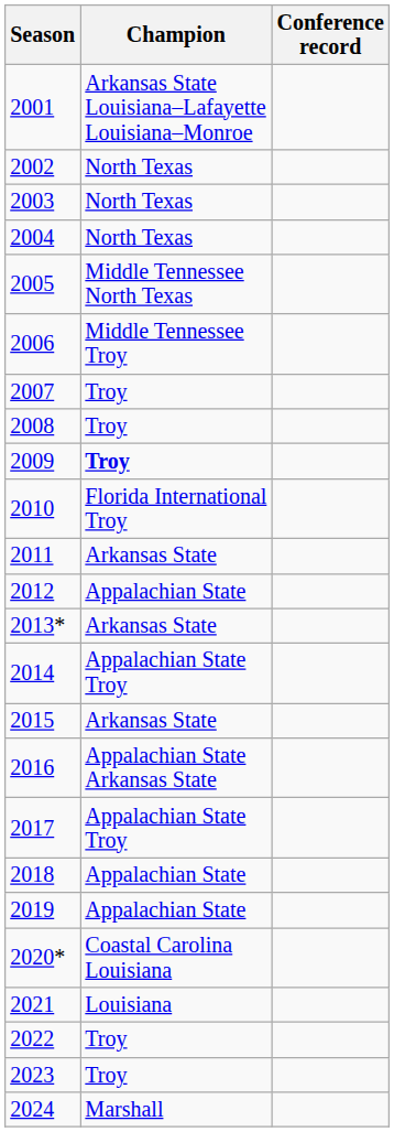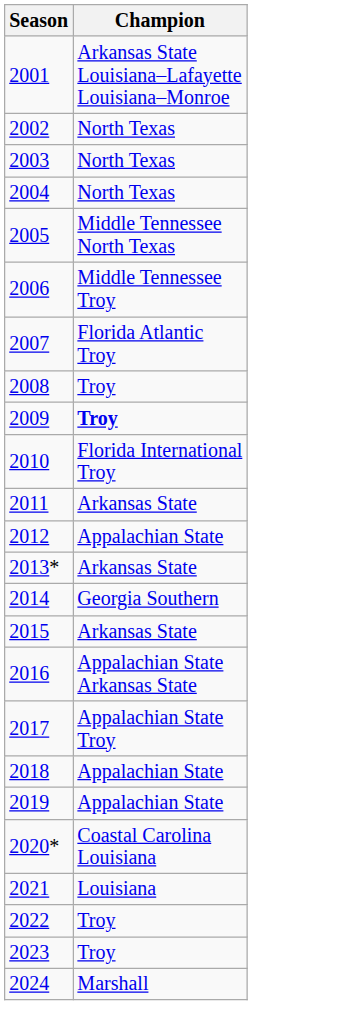 <table class="wikitable">
 <tr>
 <th>Season</th>
 <th>Champion</th>
-<th>Conference<br>record</th>
 </tr>
 <tr>
 <td><a href='#'>2001</a></td>
 <td><a href='#'>Arkansas State</a><br><a href='#'>Louisiana–Lafayette</a><br><a href='#'>Louisiana–Monroe</a></td>
-<td></td>
 </tr>
 <tr>
 <td><a href='#'>2002</a></td>
 <td><a href='#'>North Texas</a></td>
-<td></td>
 </tr>
 <tr>
 <td><a href='#'>2003</a></td>
 <td><a href='#'>North Texas</a></td>
-<td></td>
 </tr>
 <tr>
 <td><a href='#'>2004</a></td>
 <td><a href='#'>North Texas</a></td>
-<td></td>
 </tr>
 <tr>
 <td><a href='#'>2005</a></td>
 <td><a href='#'>Middle Tennessee</a><br><a href='#'>North Texas</a></td>
-<td></td>
 </tr>
 <tr>
 <td><a href='#'>2006</a></td>
 <td><a href='#'>Middle Tennessee</a><br><a href='#'>Troy</a></td>
-<td></td>
 </tr>
 <tr>
 <td><a href='#'>2007</a></td>
-<td><a href='#'>Troy</a></td>
-<td></td>
+<td><a href='#'>Florida Atlantic</a><br><a href='#'>Troy</a></td>
 </tr>
 <tr>
 <td><a href='#'>2008</a></td>
 <td><a href='#'>Troy</a></td>
-<td></td>
 </tr>
 <tr>
 <td><a href='#'>2009</a></td>
 <td><strong><a href='#'>Troy</a></strong></td>
-<td></td>
 </tr>
 <tr>
 <td><a href='#'>2010</a></td>
 <td><a href='#'>Florida International</a><br><a href='#'>Troy</a></td>
-<td></td>
 </tr>
 <tr>
 <td><a href='#'>2011</a></td>
 <td><a href='#'>Arkansas State</a></td>
-<td></td>
 </tr>
 <tr>
 <td><a href='#'>2012</a></td>
 <td><a href='#'>Appalachian State</a></td>
-<td></td>
 </tr>
 <tr>
 <td><a href='#'>2013</a>*</td>
 <td><a href='#'>Arkansas State</a></td>
-<td></td>
 </tr>
 <tr>
 <td><a href='#'>2014</a></td>
-<td><a href='#'>Appalachian State</a><br><a href='#'>Troy</a></td>
-<td></td>
+<td><a href='#'>Georgia Southern</a></td>
 </tr>
 <tr>
 <td><a href='#'>2015</a></td>
 <td><a href='#'>Arkansas State</a></td>
-<td></td>
 </tr>
 <tr>
 <td><a href='#'>2016</a></td>
 <td><a href='#'>Appalachian State</a><br><a href='#'>Arkansas State</a></td>
-<td></td>
 </tr>
 <tr>
 <td><a href='#'>2017</a></td>
 <td><a href='#'>Appalachian State</a><br><a href='#'>Troy</a></td>
-<td></td>
 </tr>
 <tr>
 <td><a href='#'>2018</a></td>
 <td><a href='#'>Appalachian State</a></td>
-<td></td>
 </tr>
 <tr>
 <td><a href='#'>2019</a></td>
 <td><a href='#'>Appalachian State</a></td>
-<td></td>
 </tr>
 <tr>
 <td><a href='#'>2020</a>*</td>
 <td><a href='#'>Coastal Carolina</a><br><a href='#'>Louisiana</a></td>
-<td></td>
 </tr>
 <tr>
 <td><a href='#'>2021</a></td>
 <td><a href='#'>Louisiana</a></td>
-<td></td>
 </tr>
 <tr>
 <td><a href='#'>2022</a></td>
 <td><a href='#'>Troy</a></td>
-<td></td>
 </tr>
 <tr>
 <td><a href='#'>2023</a></td>
 <td><a href='#'>Troy</a></td>
-<td></td>
 </tr>
 <tr>
 <td><a href='#'>2024</a></td>
 <td><a href='#'>Marshall</a></td>
-<td></td>
 </tr>
 </table>
